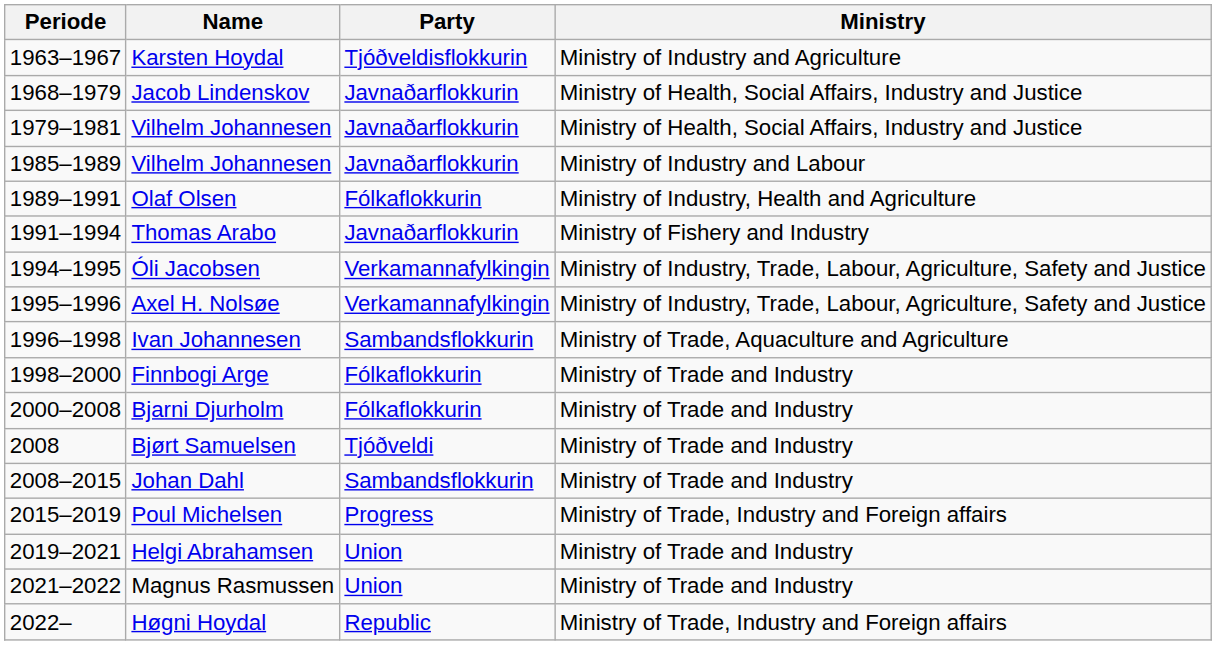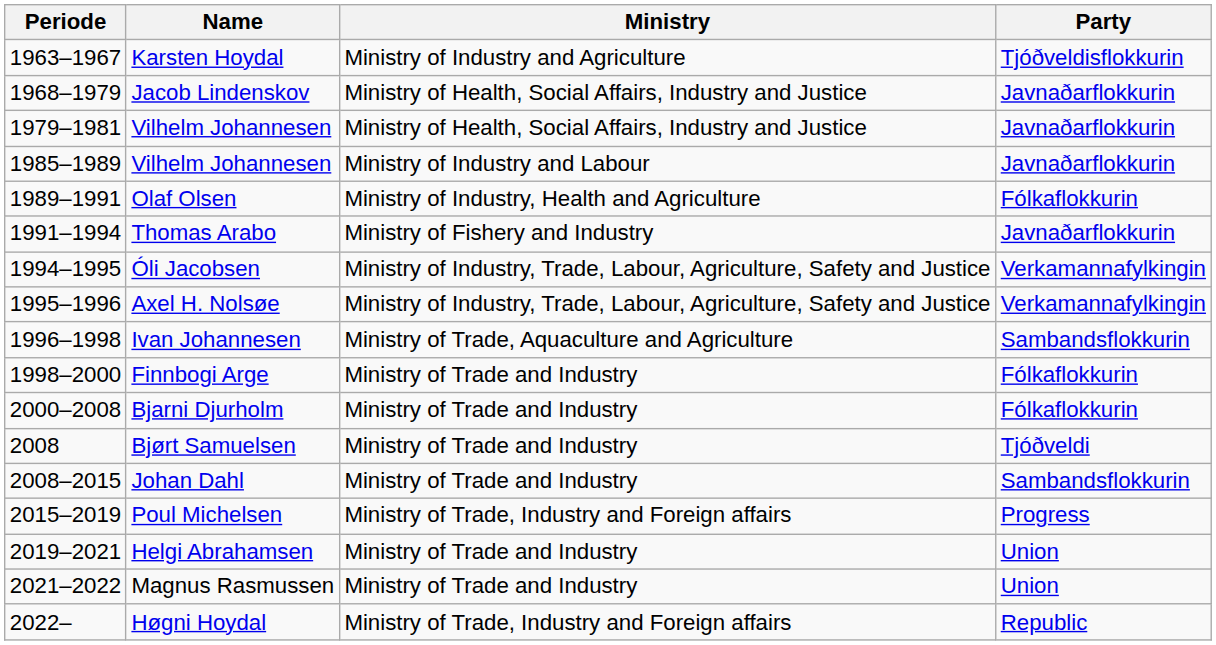 <table class="wikitable">
 <tr>
 <th>Periode</th>
 <th>Name</th>
+<th>Ministry</th>
 <th>Party</th>
-<th>Ministry</th>
 </tr>
 <tr>
 <td>1963–1967</td>
 <td><a href='#'>Karsten Hoydal</a></td>
+<td>Ministry of Industry and Agriculture</td>
 <td><a href='#'>Tjóðveldisflokkurin</a></td>
-<td>Ministry of Industry and Agriculture</td>
 </tr>
 <tr>
 <td>1968–1979</td>
 <td><a href='#'>Jacob Lindenskov</a></td>
+<td>Ministry of Health, Social Affairs, Industry and Justice</td>
 <td><a href='#'>Javnaðarflokkurin</a></td>
-<td>Ministry of Health, Social Affairs, Industry and Justice</td>
 </tr>
 <tr>
 <td>1979–1981</td>
 <td><a href='#'>Vilhelm Johannesen</a></td>
+<td>Ministry of Health, Social Affairs, Industry and Justice</td>
 <td><a href='#'>Javnaðarflokkurin</a></td>
-<td>Ministry of Health, Social Affairs, Industry and Justice</td>
 </tr>
 <tr>
 <td>1985–1989</td>
 <td><a href='#'>Vilhelm Johannesen</a></td>
+<td>Ministry of Industry and Labour</td>
 <td><a href='#'>Javnaðarflokkurin</a></td>
-<td>Ministry of Industry and Labour</td>
 </tr>
 <tr>
 <td>1989–1991</td>
 <td><a href='#'>Olaf Olsen</a></td>
+<td>Ministry of Industry, Health and Agriculture</td>
 <td><a href='#'>Fólkaflokkurin</a></td>
-<td>Ministry of Industry, Health and Agriculture</td>
 </tr>
 <tr>
 <td>1991–1994</td>
 <td><a href='#'>Thomas Arabo</a></td>
+<td>Ministry of Fishery and Industry</td>
 <td><a href='#'>Javnaðarflokkurin</a></td>
-<td>Ministry of Fishery and Industry</td>
 </tr>
 <tr>
 <td>1994–1995</td>
 <td><a href='#'>Óli Jacobsen</a></td>
+<td>Ministry of Industry, Trade, Labour, Agriculture, Safety and Justice</td>
 <td><a href='#'>Verkamannafylkingin</a></td>
-<td>Ministry of Industry, Trade, Labour, Agriculture, Safety and Justice</td>
 </tr>
 <tr>
 <td>1995–1996</td>
 <td><a href='#'>Axel H. Nolsøe</a></td>
+<td>Ministry of Industry, Trade, Labour, Agriculture, Safety and Justice</td>
 <td><a href='#'>Verkamannafylkingin</a></td>
-<td>Ministry of Industry, Trade, Labour, Agriculture, Safety and Justice</td>
 </tr>
 <tr>
 <td>1996–1998</td>
 <td><a href='#'>Ivan Johannesen</a></td>
+<td>Ministry of Trade, Aquaculture and Agriculture</td>
 <td><a href='#'>Sambandsflokkurin</a></td>
-<td>Ministry of Trade, Aquaculture and Agriculture</td>
 </tr>
 <tr>
 <td>1998–2000</td>
 <td><a href='#'>Finnbogi Arge</a></td>
+<td>Ministry of Trade and Industry</td>
 <td><a href='#'>Fólkaflokkurin</a></td>
-<td>Ministry of Trade and Industry</td>
 </tr>
 <tr>
 <td>2000–2008</td>
 <td><a href='#'>Bjarni Djurholm</a></td>
+<td>Ministry of Trade and Industry</td>
 <td><a href='#'>Fólkaflokkurin</a></td>
-<td>Ministry of Trade and Industry</td>
 </tr>
 <tr>
 <td>2008</td>
 <td><a href='#'>Bjørt Samuelsen</a></td>
+<td>Ministry of Trade and Industry</td>
 <td><a href='#'>Tjóðveldi</a></td>
-<td>Ministry of Trade and Industry</td>
 </tr>
 <tr>
 <td>2008–2015</td>
 <td><a href='#'>Johan Dahl</a></td>
+<td>Ministry of Trade and Industry</td>
 <td><a href='#'>Sambandsflokkurin</a></td>
-<td>Ministry of Trade and Industry</td>
 </tr>
 <tr>
 <td>2015–2019</td>
 <td><a href='#'>Poul Michelsen</a></td>
+<td>Ministry of Trade, Industry and Foreign affairs</td>
 <td><a href='#'>Progress</a></td>
-<td>Ministry of Trade, Industry and Foreign affairs</td>
 </tr>
 <tr>
 <td>2019–2021</td>
 <td><a href='#'>Helgi Abrahamsen</a></td>
+<td>Ministry of Trade and Industry</td>
 <td><a href='#'>Union</a></td>
-<td>Ministry of Trade and Industry</td>
 </tr>
 <tr>
 <td>2021–2022</td>
 <td>Magnus Rasmussen</td>
+<td>Ministry of Trade and Industry</td>
 <td><a href='#'>Union</a></td>
-<td>Ministry of Trade and Industry</td>
 </tr>
 <tr>
 <td>2022–</td>
 <td><a href='#'>Høgni Hoydal</a></td>
+<td>Ministry of Trade, Industry and Foreign affairs</td>
 <td><a href='#'>Republic</a></td>
-<td>Ministry of Trade, Industry and Foreign affairs</td>
 </tr>
 </table>
